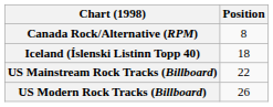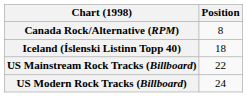 <table class="wikitable sortable plainrowheaders" style="text-align:center">
 <tr>
 <th scope="col">Chart (1998)</th>
 <th scope="col">Position</th>
 </tr>
 <tr>
 <th scope="row">Canada Rock/Alternative (<em>RPM</em>)</th>
 <td>8</td>
 </tr>
 <tr>
 <th scope="row">Iceland (Íslenski Listinn Topp 40)</th>
 <td>18</td>
 </tr>
 <tr>
 <th scope="row">US Mainstream Rock Tracks (<em>Billboard</em>)</th>
 <td>22</td>
 </tr>
 <tr>
 <th scope="row">US Modern Rock Tracks (<em>Billboard</em>)</th>
-<td>26</td>
+<td>24</td>
 </tr>
 </table>
